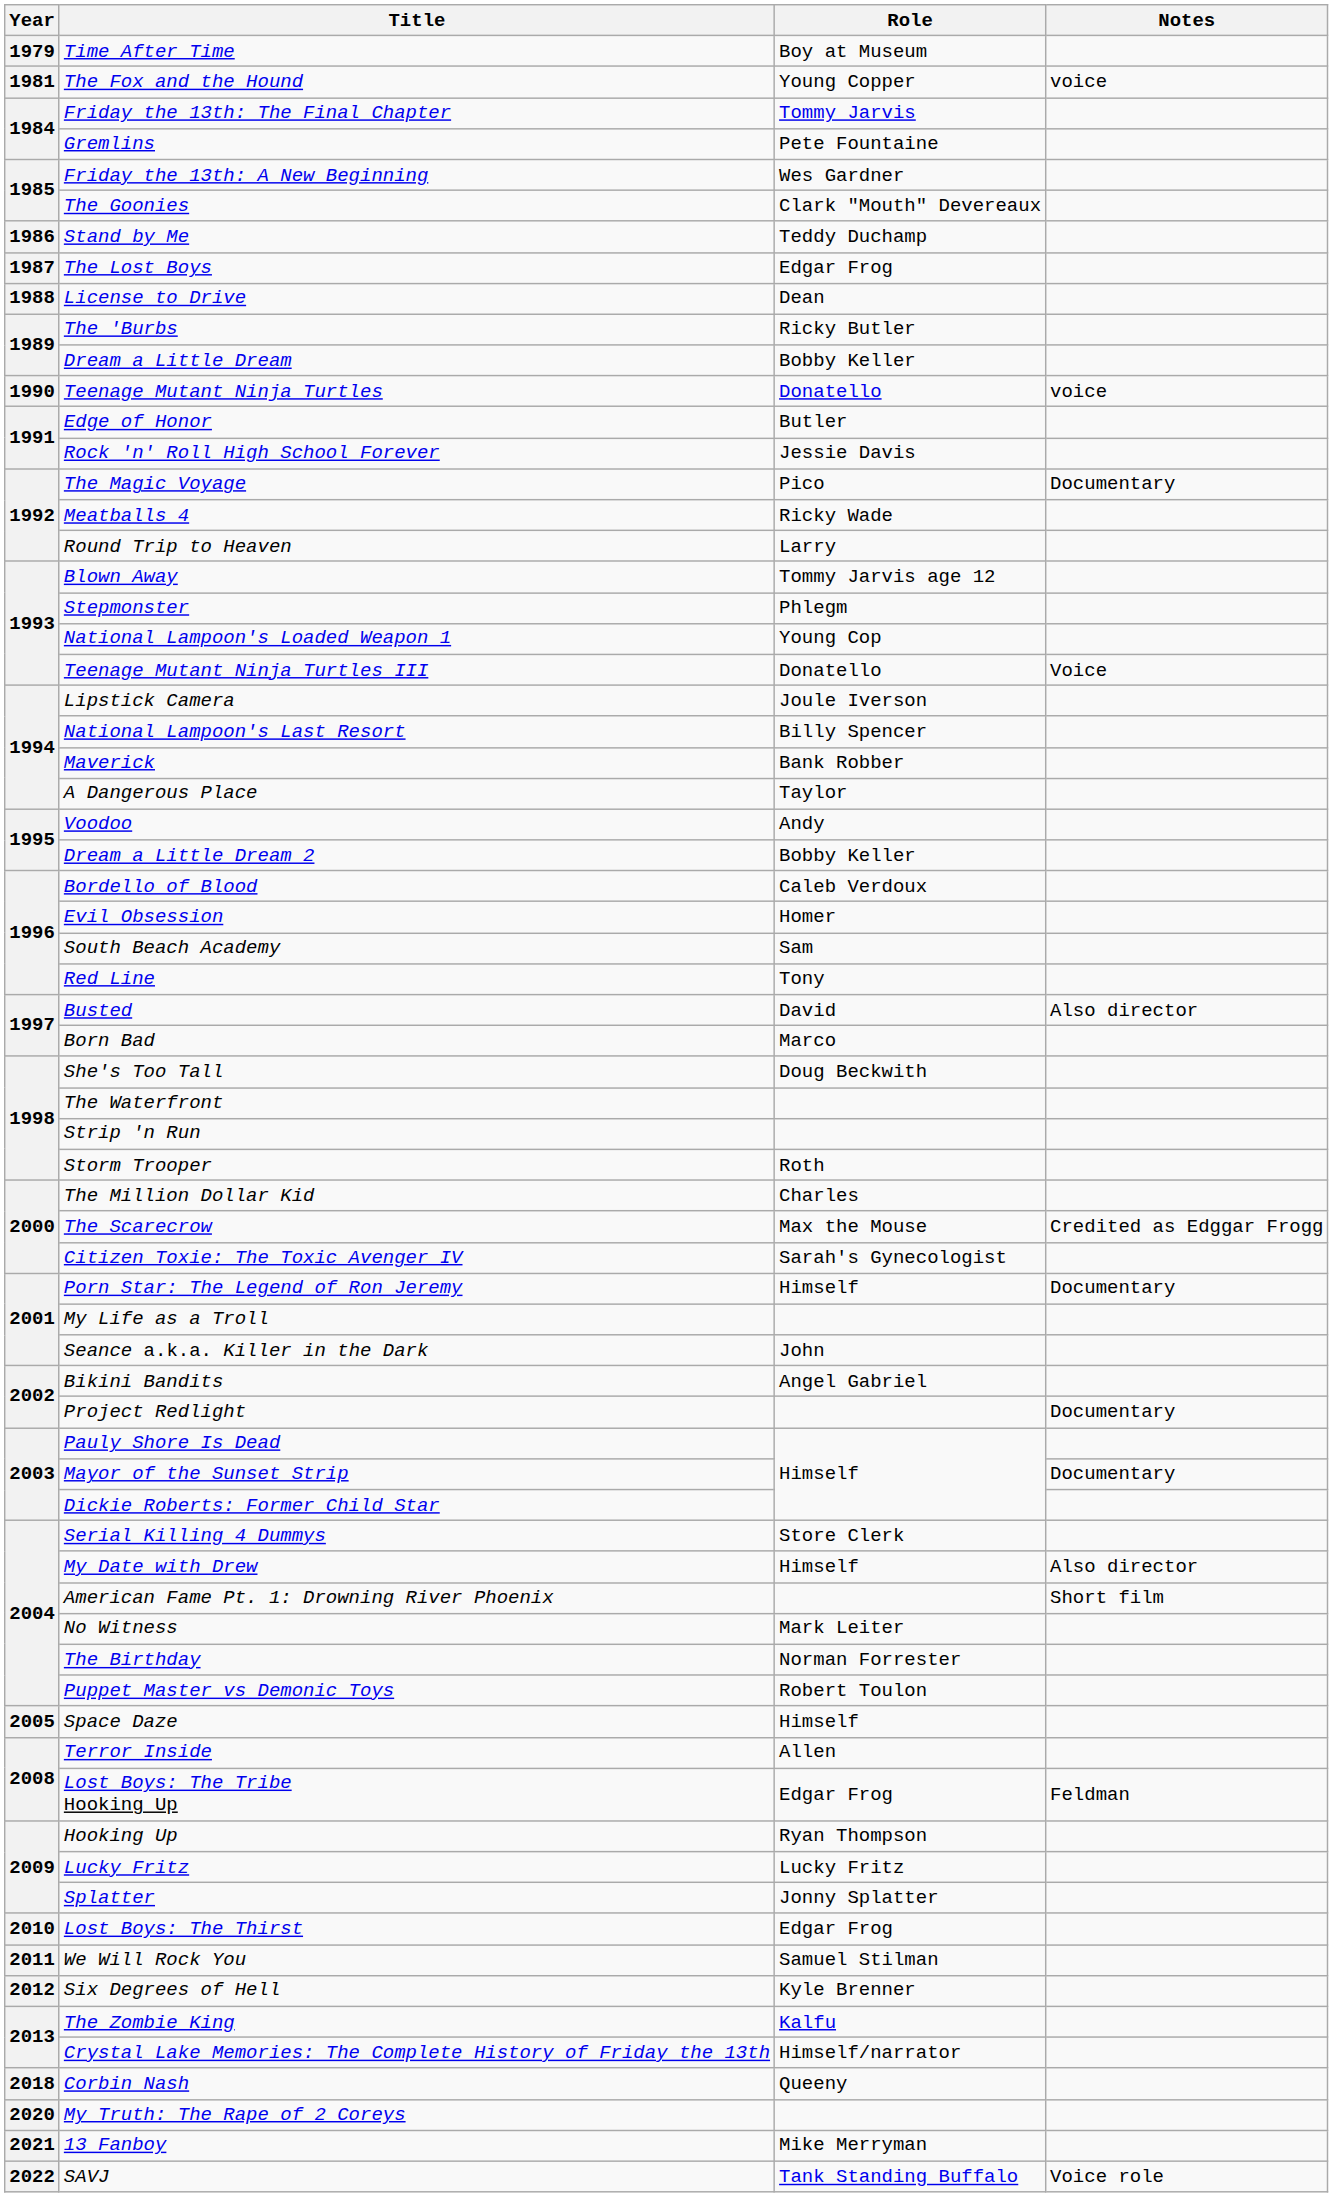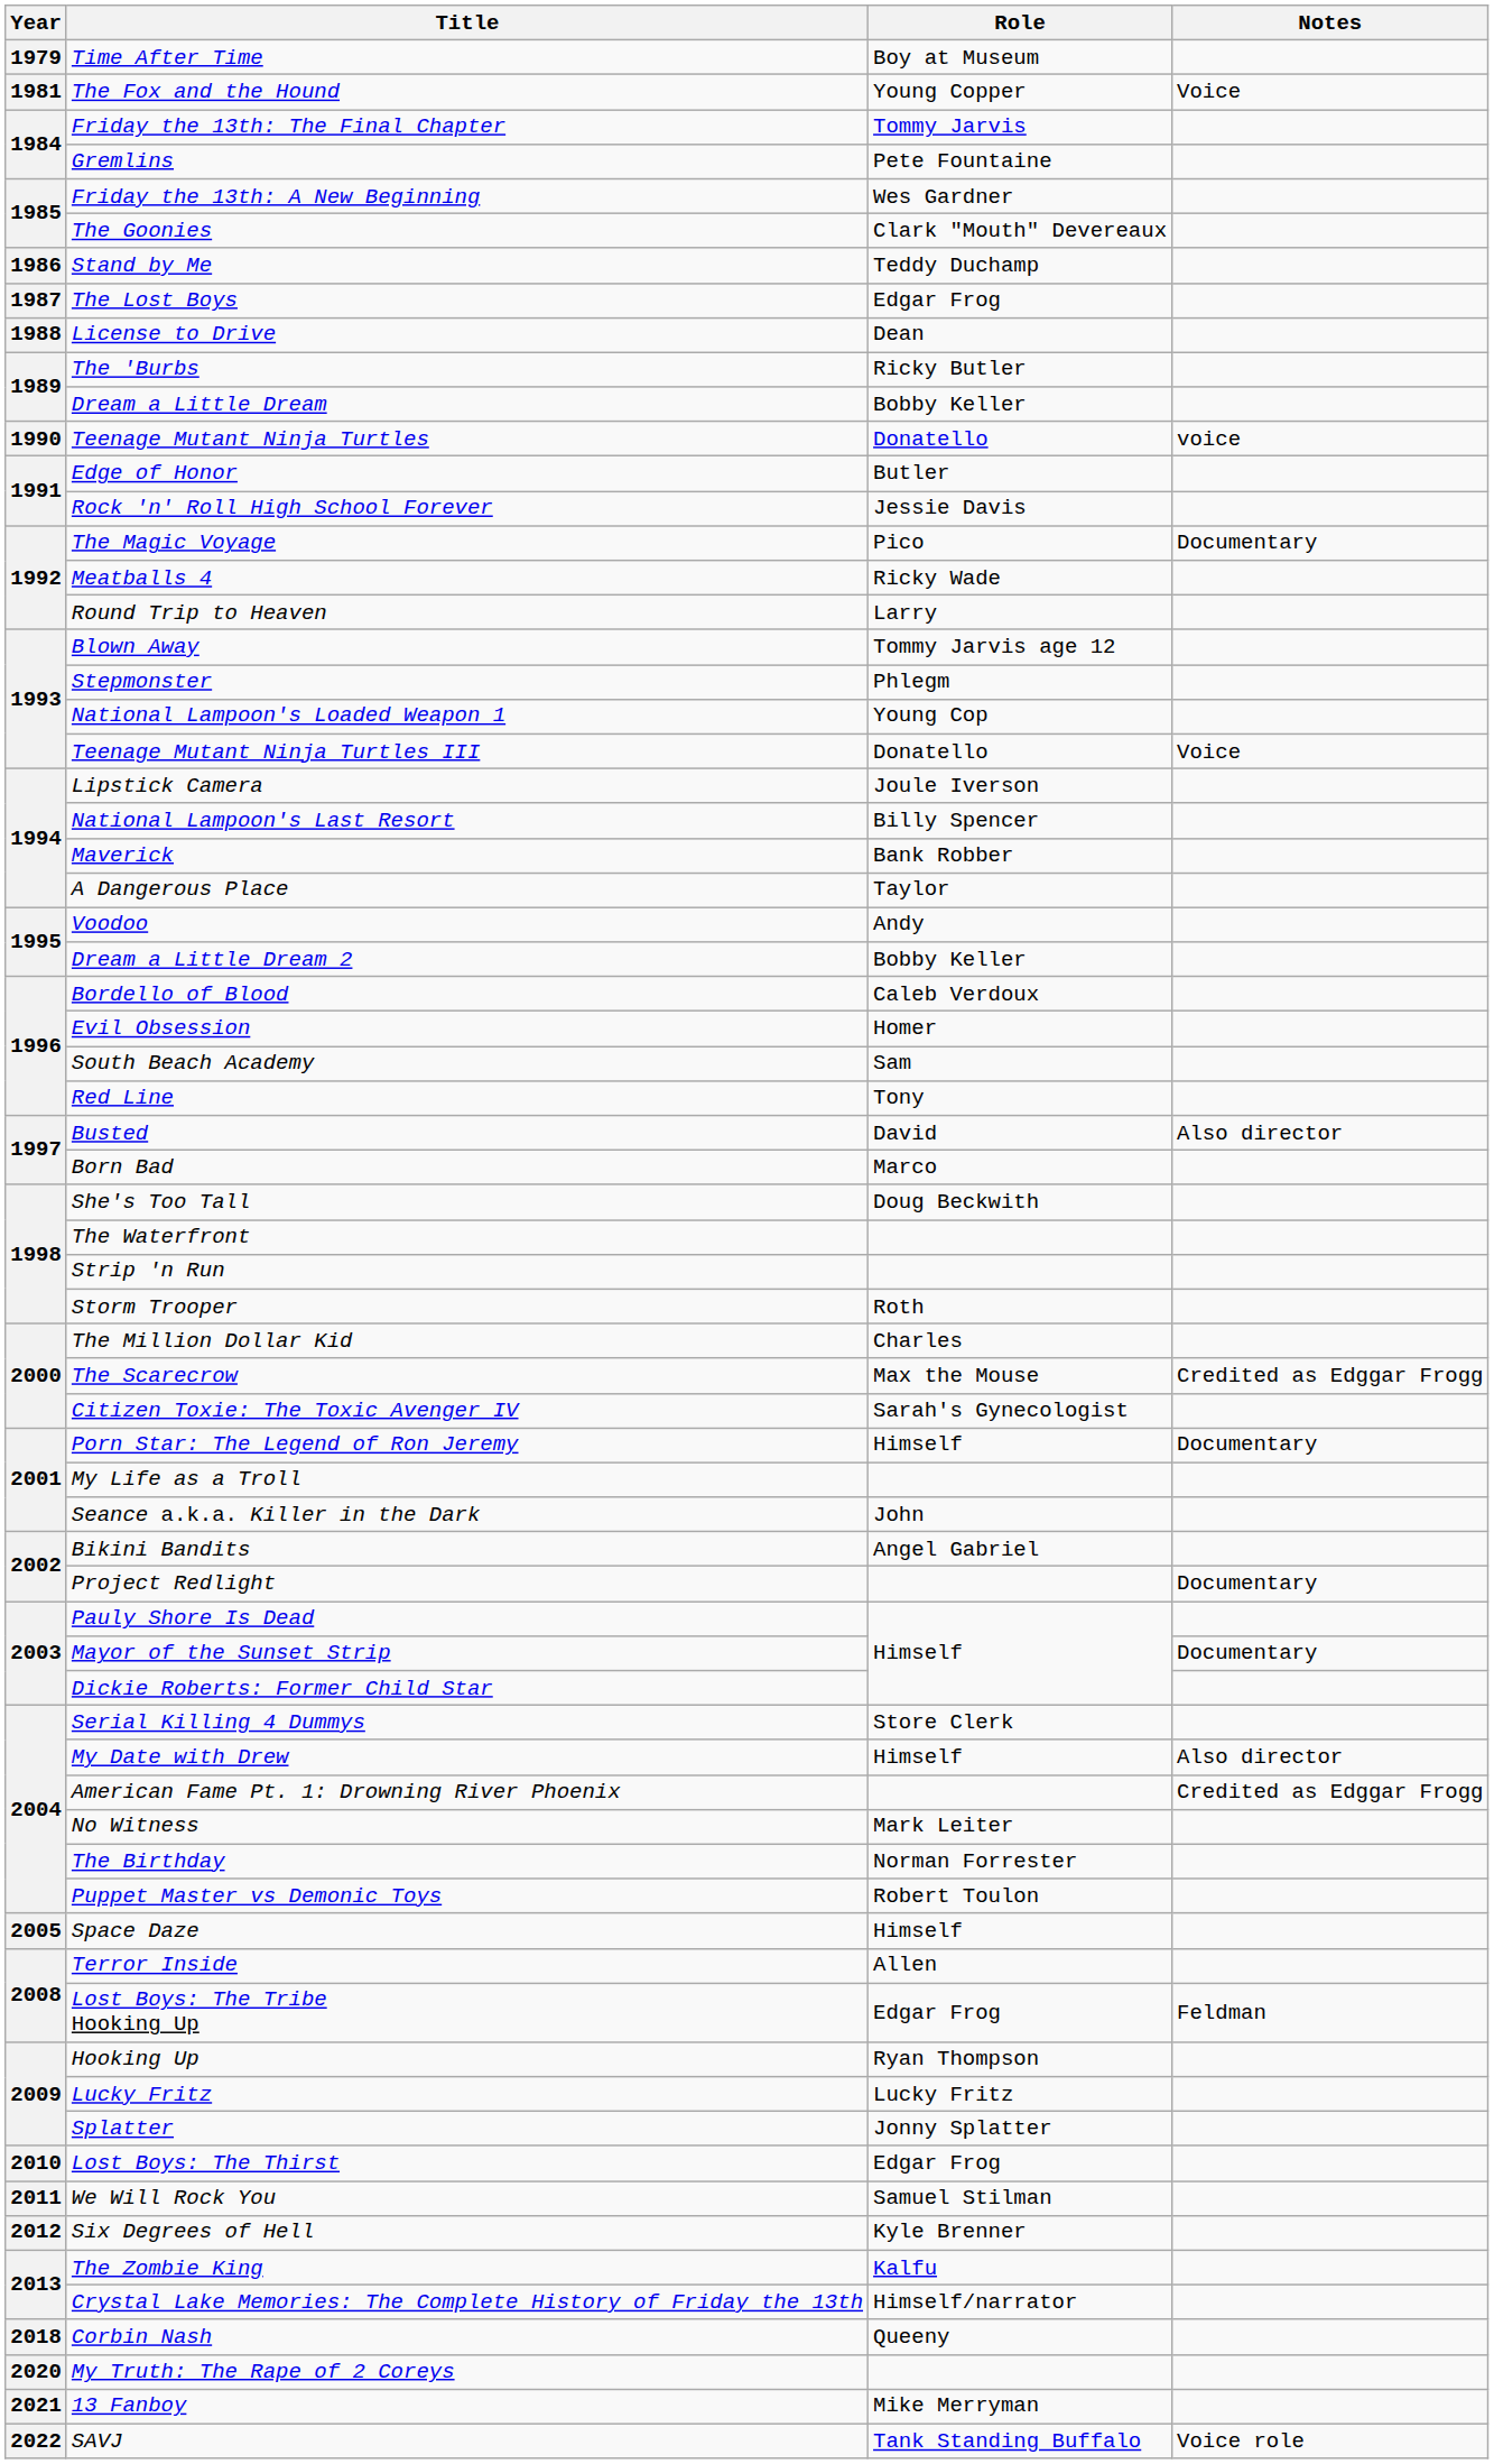 <table class="wikitable plainrowheaders sortable">
 <tr>
 <th scope="col">Year</th>
 <th scope="col">Title</th>
 <th scope="col">Role</th>
 <th scope="col" class="unsortable">Notes</th>
 </tr>
 <tr>
 <th scope="row">1979</th>
 <td><em><a href='#'>Time After Time</a></em></td>
 <td>Boy at Museum</td>
 <td></td>
 </tr>
 <tr>
 <th scope="row">1981</th>
 <td><em><a href='#'>The Fox and the Hound</a></em></td>
 <td>Young Copper</td>
-<td>voice</td>
+<td>Voice</td>
 </tr>
 <tr>
 <th rowspan="2" scope="row">1984</th>
 <td><em><a href='#'>Friday the 13th: The Final Chapter</a></em></td>
 <td><a href='#'>Tommy Jarvis</a></td>
 <td></td>
 </tr>
 <tr>
 <td><em><a href='#'>Gremlins</a></em></td>
 <td>Pete Fountaine</td>
 <td></td>
 </tr>
 <tr>
 <th rowspan="2" scope="row">1985</th>
 <td><em><a href='#'>Friday the 13th: A New Beginning</a></em></td>
 <td>Wes Gardner</td>
 <td></td>
 </tr>
 <tr>
 <td><em><a href='#'>The Goonies</a></em></td>
 <td>Clark "Mouth" Devereaux</td>
 <td></td>
 </tr>
 <tr>
 <th scope="row">1986</th>
 <td><em><a href='#'>Stand by Me</a></em></td>
 <td>Teddy Duchamp</td>
 <td></td>
 </tr>
 <tr>
 <th scope="row">1987</th>
 <td><em><a href='#'>The Lost Boys</a></em></td>
 <td>Edgar Frog</td>
 <td></td>
 </tr>
 <tr>
 <th scope="row">1988</th>
 <td><em><a href='#'>License to Drive</a></em></td>
 <td>Dean</td>
 <td></td>
 </tr>
 <tr>
 <th rowspan="2" scope="row">1989</th>
 <td><em><a href='#'>The 'Burbs</a></em></td>
 <td>Ricky Butler</td>
 <td></td>
 </tr>
 <tr>
 <td><em><a href='#'>Dream a Little Dream</a></em></td>
 <td>Bobby Keller</td>
 <td></td>
 </tr>
 <tr>
 <th scope="row">1990</th>
 <td><em><a href='#'>Teenage Mutant Ninja Turtles</a></em></td>
 <td><a href='#'>Donatello</a></td>
 <td>voice</td>
 </tr>
 <tr>
 <th rowspan="2" scope="row">1991</th>
 <td><em><a href='#'>Edge of Honor</a></em></td>
 <td>Butler</td>
 <td></td>
 </tr>
 <tr>
 <td><em><a href='#'>Rock 'n' Roll High School Forever</a></em></td>
 <td>Jessie Davis</td>
 <td></td>
 </tr>
 <tr>
 <th rowspan="3" scope="row">1992</th>
 <td><em><a href='#'>The Magic Voyage</a></em></td>
 <td>Pico</td>
 <td>Documentary</td>
 </tr>
 <tr>
 <td><em><a href='#'>Meatballs 4</a></em></td>
 <td>Ricky Wade</td>
 <td></td>
 </tr>
 <tr>
 <td><em>Round Trip to Heaven</em></td>
 <td>Larry</td>
 <td></td>
 </tr>
 <tr>
 <th rowspan="4" scope="row">1993</th>
 <td><em><a href='#'>Blown Away</a></em></td>
 <td>Tommy Jarvis age 12</td>
 <td></td>
 </tr>
 <tr>
 <td><em><a href='#'>Stepmonster</a></em></td>
 <td>Phlegm</td>
 <td></td>
 </tr>
 <tr>
 <td><em><a href='#'>National Lampoon's Loaded Weapon 1</a></em></td>
 <td>Young Cop</td>
 <td></td>
 </tr>
 <tr>
 <td><em><a href='#'>Teenage Mutant Ninja Turtles III</a></em></td>
 <td>Donatello</td>
 <td>Voice</td>
 </tr>
 <tr>
 <th rowspan="4" scope="row">1994</th>
 <td><em>Lipstick Camera</em></td>
 <td>Joule Iverson</td>
 <td></td>
 </tr>
 <tr>
 <td><em><a href='#'>National Lampoon's Last Resort</a></em></td>
 <td>Billy Spencer</td>
 <td></td>
 </tr>
 <tr>
 <td><em><a href='#'>Maverick</a></em></td>
 <td>Bank Robber</td>
 <td></td>
 </tr>
 <tr>
 <td><em>A Dangerous Place</em></td>
 <td>Taylor</td>
 <td></td>
 </tr>
 <tr>
 <th rowspan="2" scope="row">1995</th>
 <td><em><a href='#'>Voodoo</a></em></td>
 <td>Andy</td>
 <td></td>
 </tr>
 <tr>
 <td><em><a href='#'>Dream a Little Dream 2</a></em></td>
 <td>Bobby Keller</td>
 <td></td>
 </tr>
 <tr>
 <th rowspan="4" scope="row">1996</th>
 <td><em><a href='#'>Bordello of Blood</a></em></td>
 <td>Caleb Verdoux</td>
 <td></td>
 </tr>
 <tr>
 <td><em><a href='#'>Evil Obsession</a></em></td>
 <td>Homer</td>
 <td></td>
 </tr>
 <tr>
 <td><em>South Beach Academy</em></td>
 <td>Sam</td>
 <td></td>
 </tr>
 <tr>
 <td><em><a href='#'>Red Line</a></em></td>
 <td>Tony</td>
 <td></td>
 </tr>
 <tr>
 <th rowspan="2" scope="row">1997</th>
 <td><em><a href='#'>Busted</a></em></td>
 <td>David</td>
 <td>Also director</td>
 </tr>
 <tr>
 <td><em>Born Bad</em></td>
 <td>Marco</td>
 <td></td>
 </tr>
 <tr>
 <th rowspan="4" scope="row">1998</th>
 <td><em>She's Too Tall</em></td>
 <td>Doug Beckwith</td>
 <td></td>
 </tr>
 <tr>
 <td><em>The Waterfront</em></td>
 <td></td>
 <td></td>
 </tr>
 <tr>
 <td><em>Strip 'n Run</em></td>
 <td></td>
 <td></td>
 </tr>
 <tr>
 <td><em>Storm Trooper</em></td>
 <td>Roth</td>
 <td></td>
 </tr>
 <tr>
 <th rowspan="3" scope="row">2000</th>
 <td><em>The Million Dollar Kid</em></td>
 <td>Charles</td>
 <td></td>
 </tr>
 <tr>
 <td><em><a href='#'>The Scarecrow</a></em></td>
 <td>Max the Mouse</td>
 <td>Credited as Edggar Frogg</td>
 </tr>
 <tr>
 <td><em><a href='#'>Citizen Toxie: The Toxic Avenger IV</a></em></td>
 <td>Sarah's Gynecologist</td>
 <td></td>
 </tr>
 <tr>
 <th rowspan="3" scope="row">2001</th>
 <td><em><a href='#'>Porn Star: The Legend of Ron Jeremy</a></em></td>
 <td>Himself</td>
 <td>Documentary</td>
 </tr>
 <tr>
 <td><em>My Life as a Troll</em></td>
 <td></td>
 <td></td>
 </tr>
 <tr>
 <td><em>Seance</em> a.k.a. <em>Killer in the Dark</em></td>
 <td>John</td>
 <td></td>
 </tr>
 <tr>
 <th rowspan="2" scope="row">2002</th>
 <td><em>Bikini Bandits</em></td>
 <td>Angel Gabriel</td>
 <td></td>
 </tr>
 <tr>
 <td><em>Project Redlight</em></td>
 <td></td>
 <td>Documentary</td>
 </tr>
 <tr>
 <th rowspan="3" scope="row">2003</th>
 <td><em><a href='#'>Pauly Shore Is Dead</a></em></td>
 <td rowspan="3">Himself</td>
 <td></td>
 </tr>
 <tr>
 <td><em><a href='#'>Mayor of the Sunset Strip</a></em></td>
 <td>Documentary</td>
 </tr>
 <tr>
 <td><em><a href='#'>Dickie Roberts: Former Child Star</a></em></td>
 <td></td>
 </tr>
 <tr>
 <th rowspan="6" scope="row">2004</th>
 <td><em><a href='#'>Serial Killing 4 Dummys</a></em></td>
 <td>Store Clerk</td>
 <td></td>
 </tr>
 <tr>
 <td><em><a href='#'>My Date with Drew</a></em></td>
 <td>Himself</td>
 <td>Also director</td>
 </tr>
 <tr>
 <td><em>American Fame Pt. 1: Drowning River Phoenix</em></td>
 <td></td>
-<td>Short film</td>
+<td>Credited as Edggar Frogg</td>
 </tr>
 <tr>
 <td><em>No Witness</em></td>
 <td>Mark Leiter</td>
 <td></td>
 </tr>
 <tr>
 <td><em><a href='#'>The Birthday</a></em></td>
 <td>Norman Forrester</td>
 <td></td>
 </tr>
 <tr>
 <td><em><a href='#'>Puppet Master vs Demonic Toys</a></em></td>
 <td>Robert Toulon</td>
 <td></td>
 </tr>
 <tr>
 <th scope="row">2005</th>
 <td><em>Space Daze</em></td>
 <td>Himself</td>
 <td></td>
 </tr>
 <tr>
 <th rowspan="2" scope="row">2008</th>
 <td><em><a href='#'>Terror Inside</a></em></td>
 <td>Allen</td>
 <td></td>
 </tr>
 <tr>
 <td><em><a href='#'>Lost Boys: The Tribe</a></em><br><u>Hooking Up</u></td>
 <td>Edgar Frog</td>
 <td>Feldman</td>
 </tr>
 <tr>
 <th rowspan="3" scope="row">2009</th>
 <td><em>Hooking Up</em></td>
 <td>Ryan Thompson</td>
 <td></td>
 </tr>
 <tr>
 <td><em><a href='#'>Lucky Fritz</a></em></td>
 <td>Lucky Fritz</td>
 <td></td>
 </tr>
 <tr>
 <td><em><a href='#'>Splatter</a></em></td>
 <td>Jonny Splatter</td>
 <td></td>
 </tr>
 <tr>
 <th scope="row">2010</th>
 <td><em><a href='#'>Lost Boys: The Thirst</a></em></td>
 <td>Edgar Frog</td>
 <td></td>
 </tr>
 <tr>
 <th scope="row">2011</th>
 <td><em>We Will Rock You</em></td>
 <td>Samuel Stilman</td>
 <td></td>
 </tr>
 <tr>
 <th scope="row">2012</th>
 <td><em>Six Degrees of Hell</em></td>
 <td>Kyle Brenner</td>
 <td></td>
 </tr>
 <tr>
 <th rowspan="2" scope="row">2013</th>
 <td><em><a href='#'>The Zombie King</a></em></td>
 <td><a href='#'>Kalfu</a></td>
 <td></td>
 </tr>
 <tr>
 <td><em><a href='#'>Crystal Lake Memories: The Complete History of Friday the 13th</a></em></td>
 <td>Himself/narrator</td>
 <td></td>
 </tr>
 <tr>
 <th scope="row">2018</th>
 <td><em><a href='#'>Corbin Nash</a></em></td>
 <td>Queeny</td>
 <td></td>
 </tr>
 <tr>
 <th scope="row">2020</th>
 <td><em><a href='#'>My Truth: The Rape of 2 Coreys</a></em></td>
 <td></td>
 <td></td>
 </tr>
 <tr>
 <th scope="row">2021</th>
 <td><em><a href='#'>13 Fanboy</a></em></td>
 <td>Mike Merryman</td>
 <td></td>
 </tr>
 <tr>
 <th scope="row">2022</th>
 <td><em>SAVJ</em></td>
 <td><a href='#'>Tank Standing Buffalo</a></td>
 <td>Voice role</td>
 </tr>
 </table>
